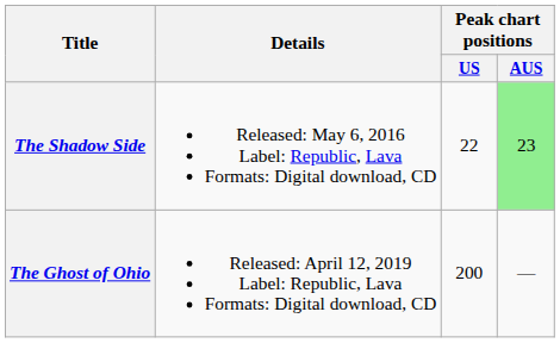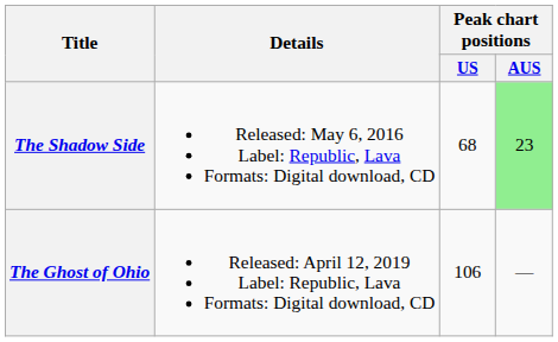 <table class="wikitable plainrowheaders" style="text-align:center">
 <tr>
 <th rowspan="2">Title</th>
 <th rowspan="2">Details</th>
 <th scope="col" colspan="2">Peak chart positions</th>
 </tr>
 <tr>
 <th scope="col" style="width:3em;font-size:90%;"><a href='#'>US</a><br></th>
 <th scope="col" style="width:3em;font-size:90%;"><a href='#'>AUS</a><br></th>
 </tr>
 <tr>
 <th scope="row"><em><a href='#'>The Shadow Side</a></em></th>
 <td><br><ul><li>Released: May 6, 2016</li><li>Label: <a href='#'>Republic</a>, <a href='#'>Lava</a></li><li>Formats: Digital download, CD</li></ul></td>
-<td>22</td>
+<td>68</td>
 <td style="background: lightgreen;">23</td>
 </tr>
 <tr>
 <th scope="row"><em><a href='#'>The Ghost of Ohio</a></em></th>
 <td><br><ul><li>Released: April 12, 2019</li><li>Label: Republic, Lava</li><li>Formats: Digital download, CD</li></ul></td>
-<td>200</td>
+<td>106</td>
 <td>—</td>
 </tr>
 </table>
